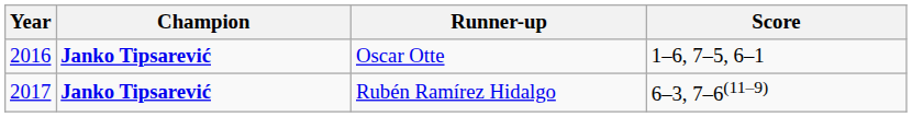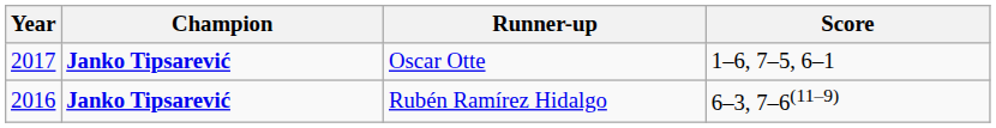 <table class="wikitable" style="font-size:90%">
 <tr>
 <th>Year</th>
 <th width="200">Champion</th>
 <th width="200">Runner-up</th>
 <th width="175">Score</th>
 </tr>
 <tr>
-<td><a href='#'>2016</a></td>
+<td><a href='#'>2017</a></td>
 <td> <strong><a href='#'>Janko Tipsarević</a></strong></td>
 <td> <a href='#'>Oscar Otte</a></td>
 <td>1–6, 7–5, 6–1</td>
 </tr>
 <tr>
-<td><a href='#'>2017</a></td>
+<td><a href='#'>2016</a></td>
 <td> <strong><a href='#'>Janko Tipsarević</a></strong></td>
 <td> <a href='#'>Rubén Ramírez Hidalgo</a></td>
 <td>6–3, 7–6<sup>(11–9)</sup></td>
 </tr>
 </table>
